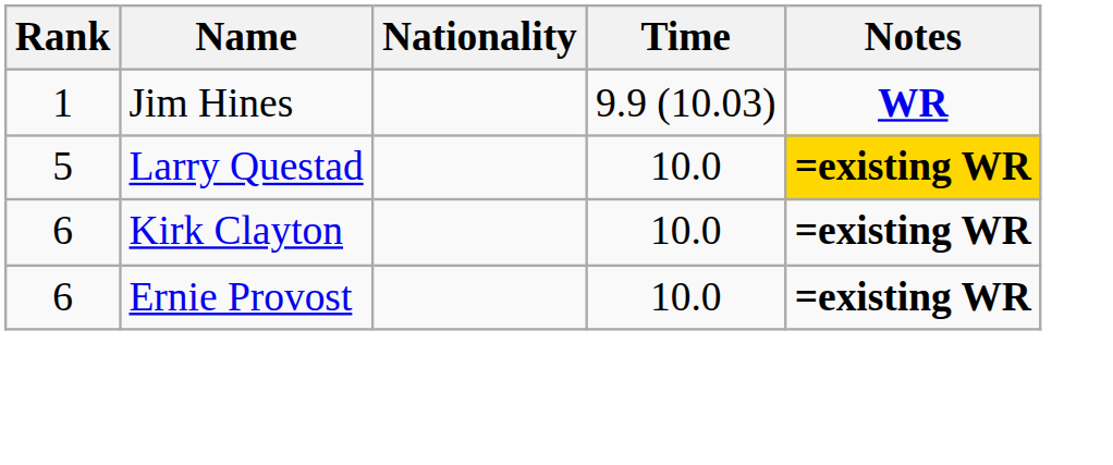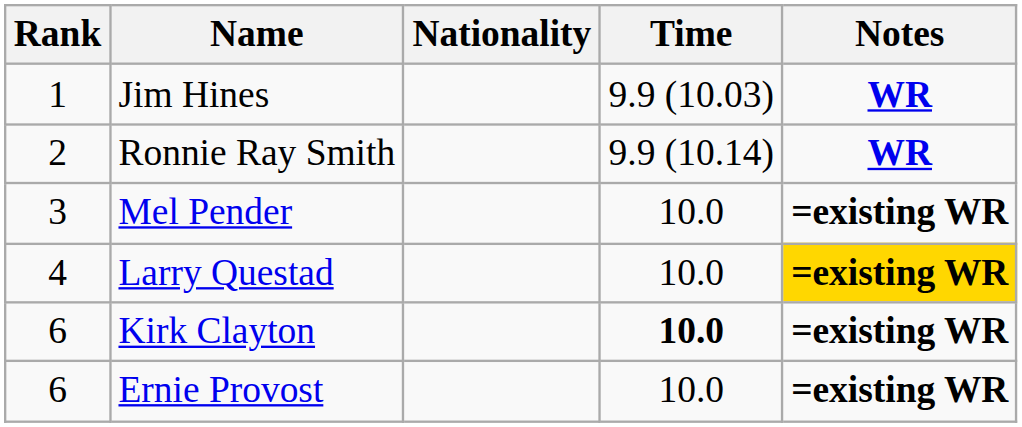 <table class="wikitable sortable" style="text-align:center">
 <tr>
 <th>Rank</th>
 <th>Name</th>
 <th>Nationality</th>
 <th>Time</th>
 <th>Notes</th>
 </tr>
 <tr>
 <td>1</td>
 <td align=left>Jim Hines</td>
 <td align=left></td>
 <td>9.9 (10.03)</td>
 <td><strong><a href='#'>WR</a></strong></td>
 </tr>
 <tr>
-<td>5</td>
+<td>2</td>
+<td align=left>Ronnie Ray Smith</td>
+<td align=left></td>
+<td>9.9 (10.14)</td>
+<td><strong><a href='#'>WR</a></strong></td>
+</tr>
+<tr>
+<td>3</td>
+<td align=left><a href='#'>Mel Pender</a></td>
+<td align=left></td>
+<td>10.0</td>
+<td><strong>=existing WR</strong></td>
+</tr>
+<tr>
+<td>4</td>
 <td align=left><a href='#'>Larry Questad</a></td>
 <td align=left></td>
 <td>10.0</td>
 <td style="background: gold;"><strong>=existing WR</strong></td>
 </tr>
 <tr>
 <td>6</td>
 <td align=left><a href='#'>Kirk Clayton</a></td>
 <td align=left></td>
-<td>10.0</td>
+<td><strong>10.0</strong></td>
 <td><strong>=existing WR</strong></td>
 </tr>
 <tr>
 <td>6</td>
 <td align=left><a href='#'>Ernie Provost</a></td>
 <td align=left></td>
 <td>10.0</td>
 <td><strong>=existing WR</strong></td>
 </tr>
 </table>
